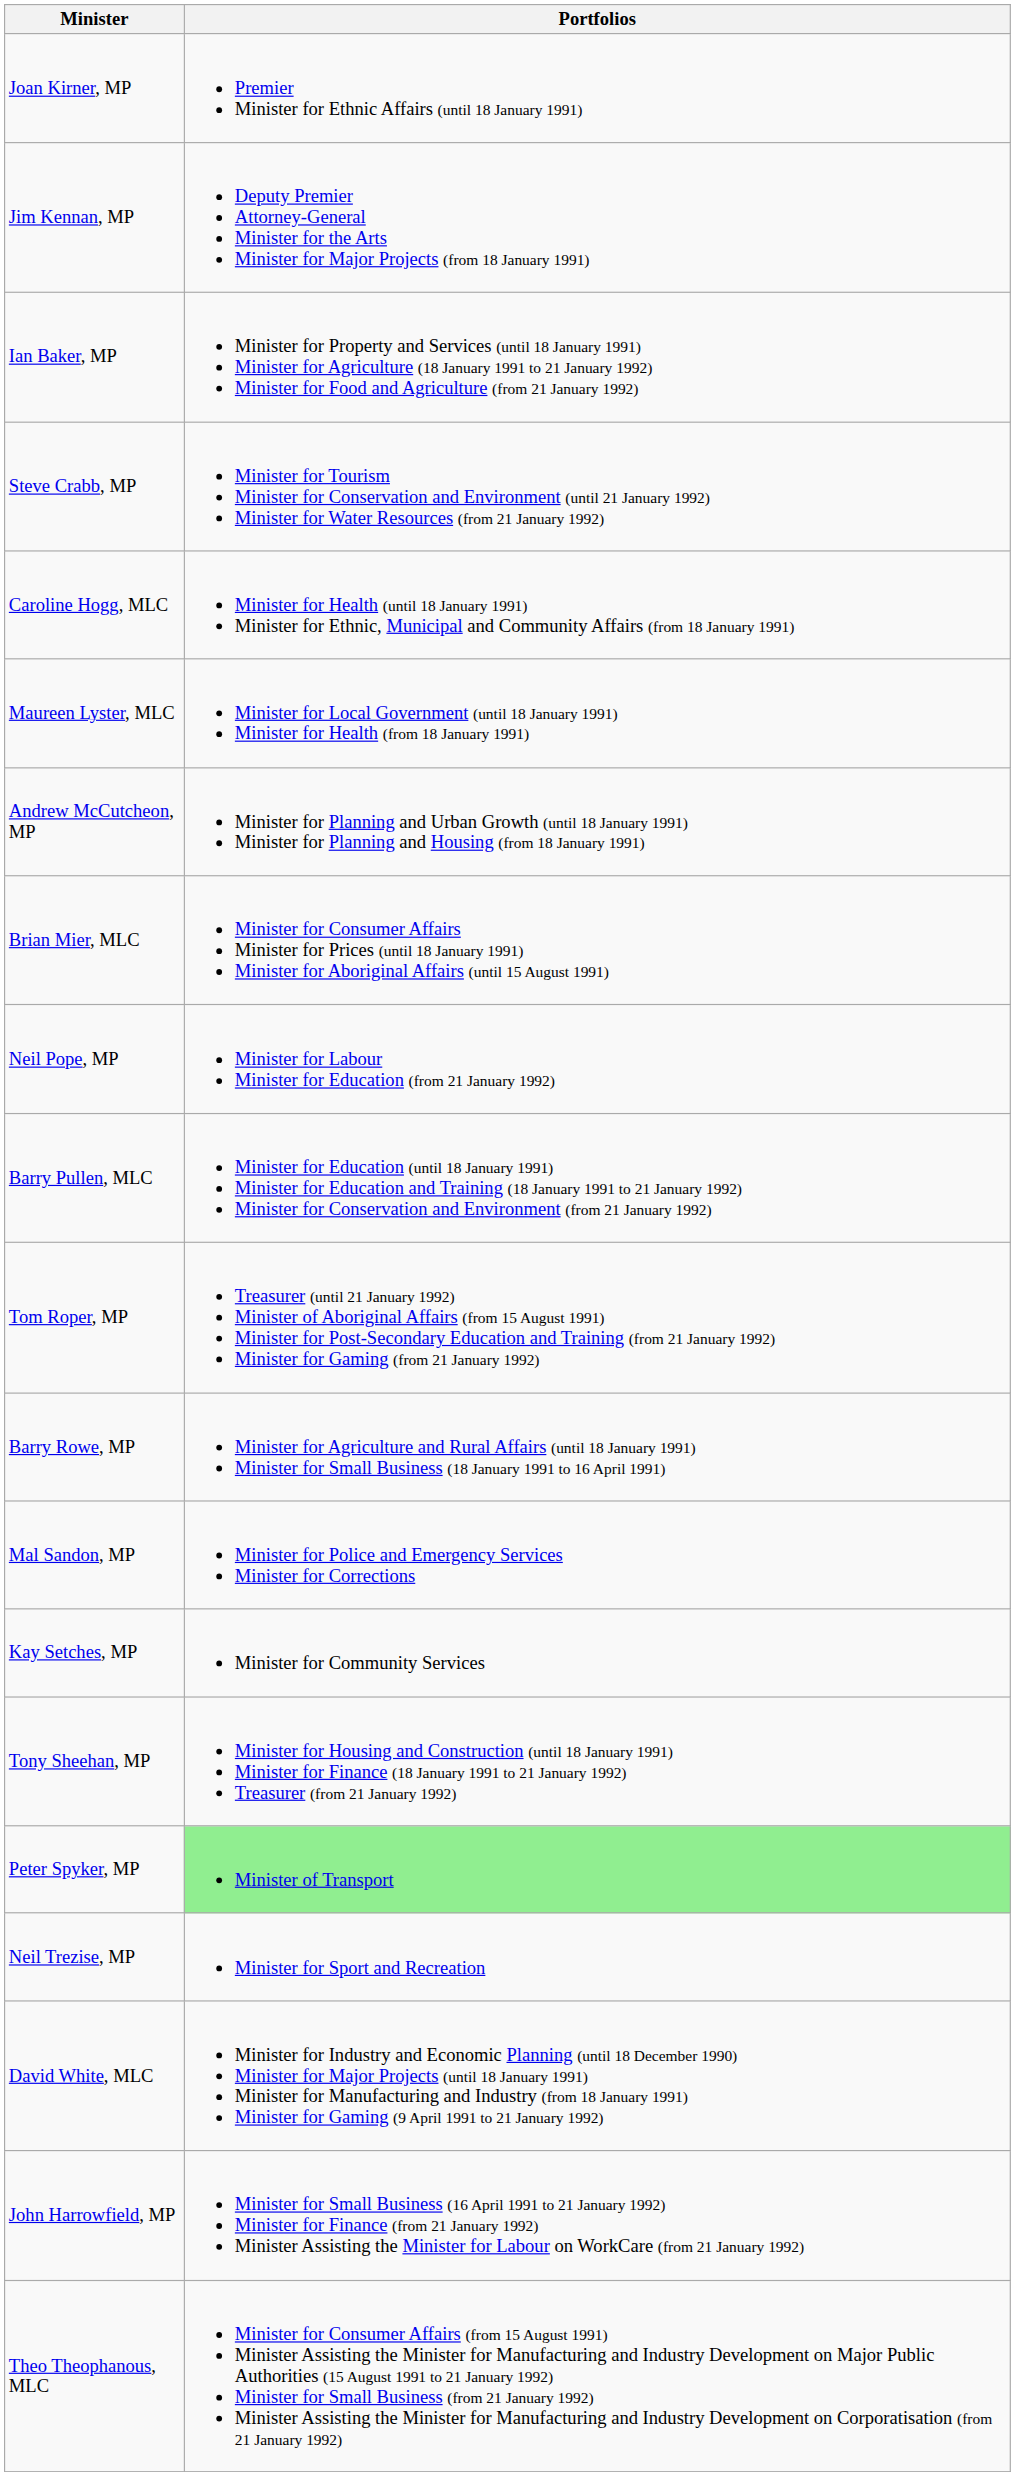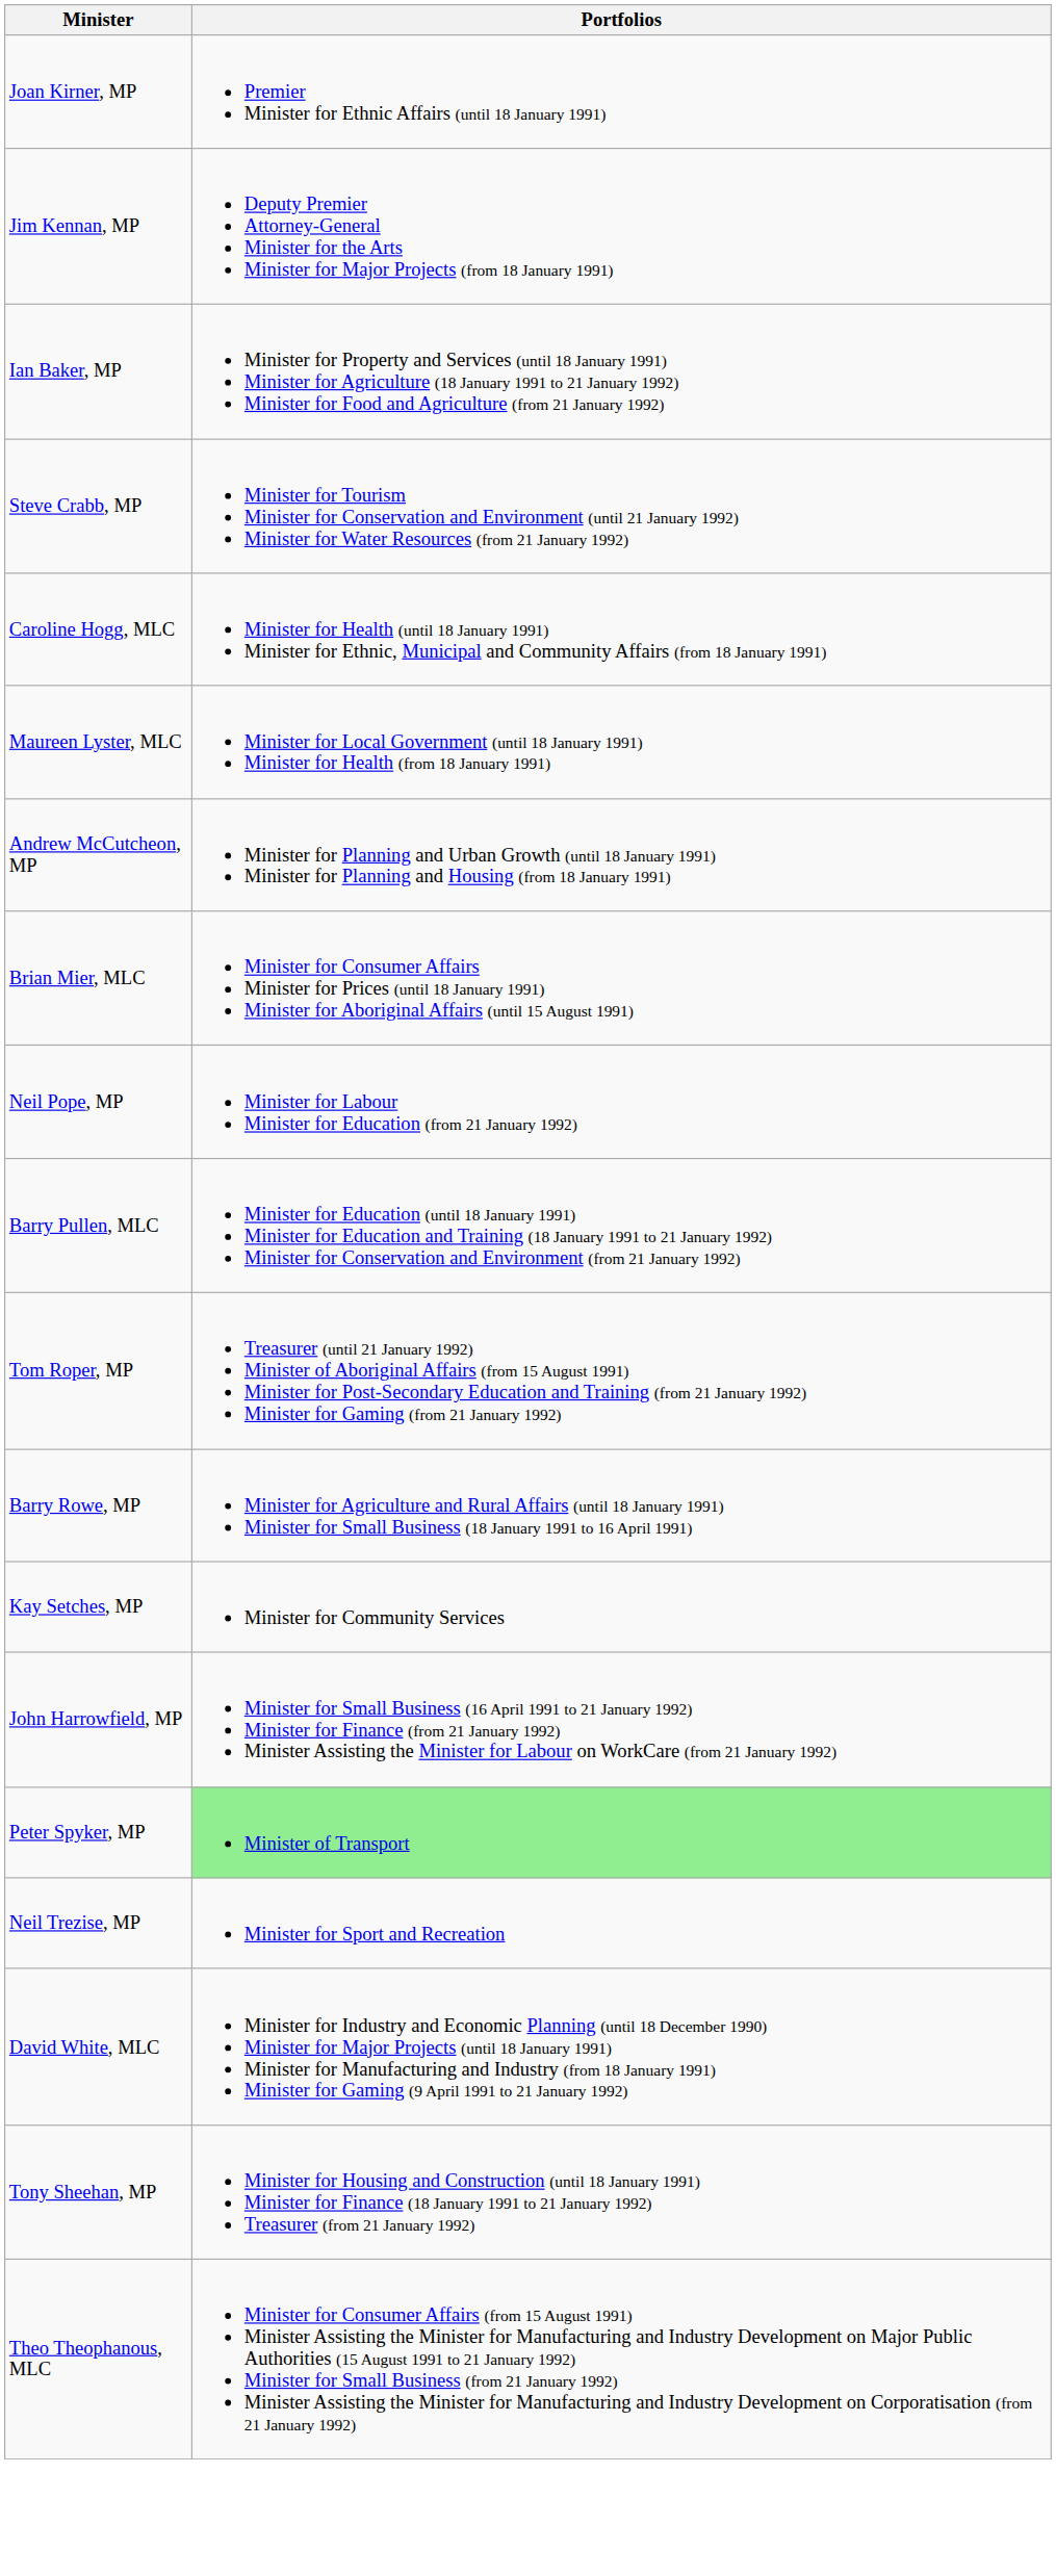 <table class="wikitable">
 <tr>
 <th>Minister</th>
 <th>Portfolios</th>
 </tr>
 <tr>
 <td><a href='#'>Joan Kirner</a>, MP</td>
 <td><br><ul><li><a href='#'>Premier</a></li><li>Minister for Ethnic Affairs <small>(until 18 January 1991)</small></li></ul></td>
 </tr>
 <tr>
 <td><a href='#'>Jim Kennan</a>, MP</td>
 <td><br><ul><li><a href='#'>Deputy Premier</a></li><li><a href='#'>Attorney-General</a></li><li><a href='#'>Minister for the Arts</a></li><li><a href='#'>Minister for Major Projects</a> <small>(from 18 January 1991)</small></li></ul></td>
 </tr>
 <tr>
 <td><a href='#'>Ian Baker</a>, MP</td>
 <td><br><ul><li>Minister for Property and Services <small>(until 18 January 1991)</small></li><li><a href='#'>Minister for Agriculture</a> <small>(18 January 1991 to 21 January 1992)</small></li><li><a href='#'>Minister for Food and Agriculture</a> <small>(from 21 January 1992)</small></li></ul></td>
 </tr>
 <tr>
 <td><a href='#'>Steve Crabb</a>, MP</td>
 <td><br><ul><li><a href='#'>Minister for Tourism</a></li><li><a href='#'>Minister for Conservation and Environment</a> <small>(until 21 January 1992)</small></li><li><a href='#'>Minister for Water Resources</a> <small>(from 21 January 1992)</small></li></ul></td>
 </tr>
 <tr>
 <td><a href='#'>Caroline Hogg</a>, MLC</td>
 <td><br><ul><li><a href='#'>Minister for Health</a> <small>(until 18 January 1991)</small></li><li>Minister for Ethnic, <a href='#'>Municipal</a> and Community Affairs <small>(from 18 January 1991)</small></li></ul></td>
 </tr>
 <tr>
 <td><a href='#'>Maureen Lyster</a>, MLC</td>
 <td><br><ul><li><a href='#'>Minister for Local Government</a> <small>(until 18 January 1991)</small></li><li><a href='#'>Minister for Health</a> <small>(from 18 January 1991)</small></li></ul></td>
 </tr>
 <tr>
 <td><a href='#'>Andrew McCutcheon</a>, MP</td>
 <td><br><ul><li>Minister for <a href='#'>Planning</a> and Urban Growth <small>(until 18 January 1991)</small></li><li>Minister for <a href='#'>Planning</a> and <a href='#'>Housing</a> <small>(from 18 January 1991)</small></li></ul></td>
 </tr>
 <tr>
 <td><a href='#'>Brian Mier</a>, MLC</td>
 <td><br><ul><li><a href='#'>Minister for Consumer Affairs</a></li><li>Minister for Prices <small>(until 18 January 1991)</small></li><li><a href='#'>Minister for Aboriginal Affairs</a> <small>(until 15 August 1991)</small></li></ul></td>
 </tr>
 <tr>
 <td><a href='#'>Neil Pope</a>, MP</td>
 <td><br><ul><li><a href='#'>Minister for Labour</a></li><li><a href='#'>Minister for Education</a> <small>(from 21 January 1992)</small></li></ul></td>
 </tr>
 <tr>
 <td><a href='#'>Barry Pullen</a>, MLC</td>
 <td><br><ul><li><a href='#'>Minister for Education</a> <small>(until 18 January 1991)</small></li><li><a href='#'>Minister for Education and Training</a> <small>(18 January 1991 to 21 January 1992)</small></li><li><a href='#'>Minister for Conservation and Environment</a> <small>(from 21 January 1992)</small></li></ul></td>
 </tr>
 <tr>
 <td><a href='#'>Tom Roper</a>, MP</td>
 <td><br><ul><li><a href='#'>Treasurer</a> <small>(until 21 January 1992)</small></li><li><a href='#'>Minister of Aboriginal Affairs</a> <small>(from 15 August 1991)</small></li><li><a href='#'>Minister for Post-Secondary Education and Training</a> <small>(from 21 January 1992)</small></li><li><a href='#'>Minister for Gaming</a> <small>(from 21 January 1992)</small></li></ul></td>
 </tr>
 <tr>
 <td><a href='#'>Barry Rowe</a>, MP</td>
 <td><br><ul><li><a href='#'>Minister for Agriculture and Rural Affairs</a> <small>(until 18 January 1991)</small></li><li><a href='#'>Minister for Small Business</a> <small>(18 January 1991 to 16 April 1991)</small></li></ul></td>
 </tr>
 <tr>
-<td><a href='#'>Mal Sandon</a>, MP</td>
-<td><br><ul><li><a href='#'>Minister for Police and Emergency Services</a></li><li><a href='#'>Minister for Corrections</a></li></ul></td>
-</tr>
-<tr>
 <td><a href='#'>Kay Setches</a>, MP</td>
 <td><br><ul><li>Minister for Community Services</li></ul></td>
 </tr>
 <tr>
-<td><a href='#'>Tony Sheehan</a>, MP</td>
-<td><br><ul><li><a href='#'>Minister for Housing and Construction</a> <small>(until 18 January 1991)</small></li><li><a href='#'>Minister for Finance</a> <small>(18 January 1991 to 21 January 1992)</small></li><li><a href='#'>Treasurer</a> <small>(from 21 January 1992)</small></li></ul></td>
+<td><a href='#'>John Harrowfield</a>, MP</td>
+<td><br><ul><li><a href='#'>Minister for Small Business</a> <small>(16 April 1991 to 21 January 1992)</small></li><li><a href='#'>Minister for Finance</a> <small>(from 21 January 1992)</small></li><li>Minister Assisting the <a href='#'>Minister for Labour</a> on WorkCare <small>(from 21 January 1992)</small></li></ul></td>
 </tr>
 <tr>
 <td><a href='#'>Peter Spyker</a>, MP</td>
 <td style="background: lightgreen;"><br><ul><li><a href='#'>Minister of Transport</a></li></ul></td>
 </tr>
 <tr>
 <td><a href='#'>Neil Trezise</a>, MP</td>
 <td><br><ul><li><a href='#'>Minister for Sport and Recreation</a></li></ul></td>
 </tr>
 <tr>
 <td><a href='#'>David White</a>, MLC</td>
 <td><br><ul><li>Minister for Industry and Economic <a href='#'>Planning</a> <small>(until 18 December 1990)</small></li><li><a href='#'>Minister for Major Projects</a> <small>(until 18 January 1991)</small></li><li>Minister for Manufacturing and Industry <small>(from 18 January 1991)</small></li><li><a href='#'>Minister for Gaming</a> <small>(9 April 1991 to 21 January 1992)</small></li></ul></td>
 </tr>
 <tr>
-<td><a href='#'>John Harrowfield</a>, MP</td>
-<td><br><ul><li><a href='#'>Minister for Small Business</a> <small>(16 April 1991 to 21 January 1992)</small></li><li><a href='#'>Minister for Finance</a> <small>(from 21 January 1992)</small></li><li>Minister Assisting the <a href='#'>Minister for Labour</a> on WorkCare <small>(from 21 January 1992)</small></li></ul></td>
+<td><a href='#'>Tony Sheehan</a>, MP</td>
+<td><br><ul><li><a href='#'>Minister for Housing and Construction</a> <small>(until 18 January 1991)</small></li><li><a href='#'>Minister for Finance</a> <small>(18 January 1991 to 21 January 1992)</small></li><li><a href='#'>Treasurer</a> <small>(from 21 January 1992)</small></li></ul></td>
 </tr>
 <tr>
 <td><a href='#'>Theo Theophanous</a>, MLC</td>
 <td><br><ul><li><a href='#'>Minister for Consumer Affairs</a> <small>(from 15 August 1991)</small></li><li>Minister Assisting the Minister for Manufacturing and Industry Development on Major Public Authorities <small>(15 August 1991 to 21 January 1992)</small></li><li><a href='#'>Minister for Small Business</a> <small>(from 21 January 1992)</small></li><li>Minister Assisting the Minister for Manufacturing and Industry Development on Corporatisation <small>(from 21 January 1992)</small></li></ul></td>
 </tr>
 <tr>
 </tr>
 </table>
